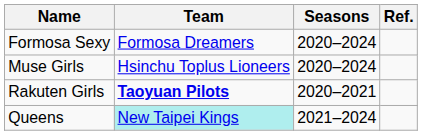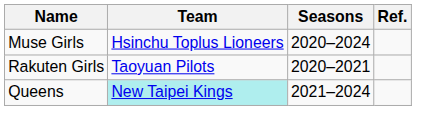 <table class="wikitable">
 <tr>
 <th>Name</th>
 <th>Team</th>
 <th>Seasons</th>
 <th>Ref.</th>
-</tr>
-<tr>
-<td>Formosa Sexy</td>
-<td><a href='#'>Formosa Dreamers</a></td>
-<td>2020–2024</td>
-<td></td>
 </tr>
 <tr>
 <td>Muse Girls</td>
 <td><a href='#'>Hsinchu Toplus Lioneers</a></td>
 <td>2020–2024</td>
 <td></td>
 </tr>
 <tr>
 <td>Rakuten Girls</td>
-<td><strong><a href='#'>Taoyuan Pilots</a></strong></td>
+<td><a href='#'>Taoyuan Pilots</a></td>
 <td>2020–2021</td>
 <td></td>
 </tr>
 <tr>
 <td>Queens</td>
 <td style="background: paleturquoise;"><a href='#'>New Taipei Kings</a></td>
 <td>2021–2024</td>
 <td></td>
 </tr>
 </table>
